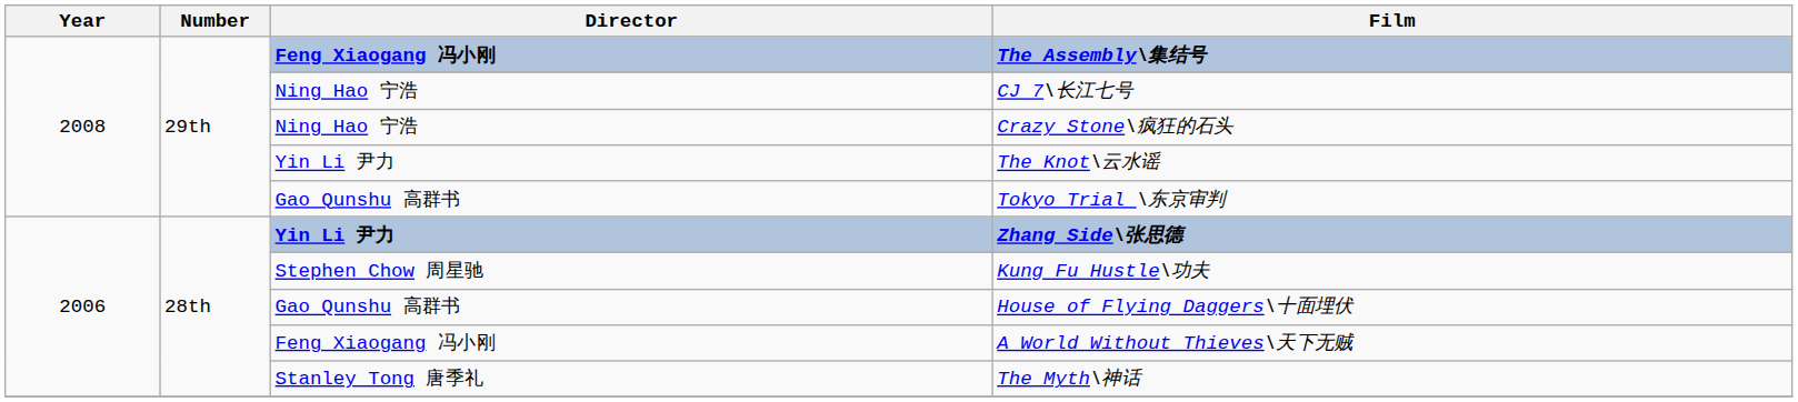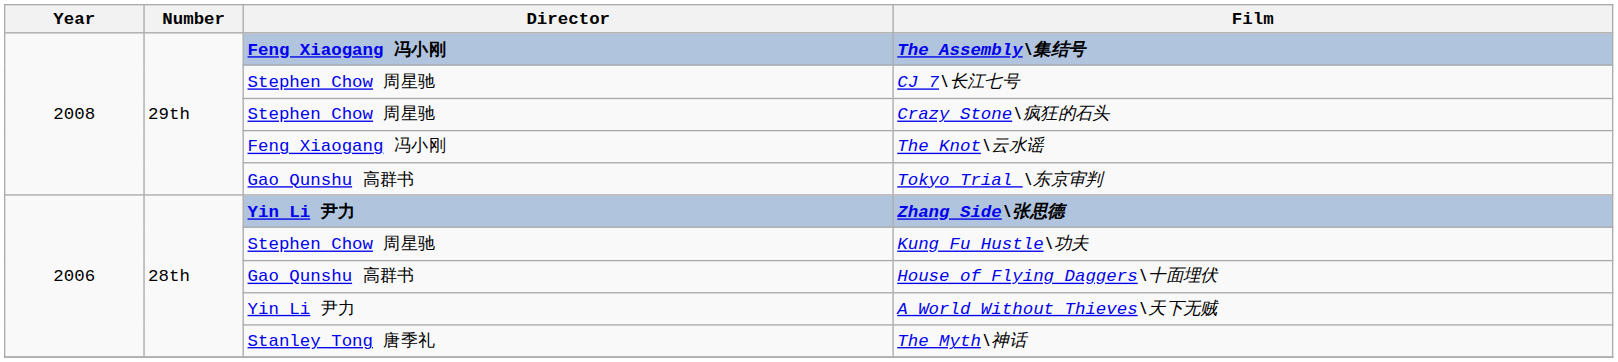 <table class="wikitable" width="95%" align="center">
 <tr>
 <th width="6%">Year</th>
 <th width="4%">Number</th>
 <th width="28%">Director</th>
 <th width="31%">Film</th>
 </tr>
 <tr>
 <td rowspan="5" style="text-align:center;">2008</td>
 <td rowspan="5">29th</td>
 <td style="background:#B0C4DE;"><strong><a href='#'>Feng Xiaogang</a> 冯小刚</strong></td>
 <td style="background:#B0C4DE;"><strong><em><a href='#'>The Assembly</a>\集结号</em></strong></td>
 </tr>
 <tr>
-<td><a href='#'>Ning Hao</a> 宁浩</td>
+<td><a href='#'>Stephen Chow</a> 周星驰</td>
 <td><em><a href='#'>CJ 7</a>\长江七号</em></td>
 </tr>
 <tr>
-<td><a href='#'>Ning Hao</a> 宁浩</td>
+<td><a href='#'>Stephen Chow</a> 周星驰</td>
 <td><em><a href='#'>Crazy Stone</a>\疯狂的石头</em></td>
 </tr>
 <tr>
-<td><a href='#'>Yin Li</a> 尹力</td>
+<td><a href='#'>Feng Xiaogang</a> 冯小刚</td>
 <td><em><a href='#'>The Knot</a>\云水谣</em></td>
 </tr>
 <tr>
 <td><a href='#'>Gao Qunshu</a> 高群书</td>
 <td><em><a href='#'>Tokyo Trial </a>\东京审判</em></td>
 </tr>
 <tr>
 <td rowspan="5" style="text-align:center;">2006</td>
 <td rowspan="5">28th</td>
 <td style="background:#B0C4DE;"><strong><a href='#'>Yin Li</a> 尹力 </strong></td>
 <td style="background:#B0C4DE;"><strong><em><a href='#'>Zhang Side</a>\张思德</em></strong></td>
 </tr>
 <tr>
 <td><a href='#'>Stephen Chow</a> 周星驰</td>
 <td><em><a href='#'>Kung Fu Hustle</a>\功夫</em></td>
 </tr>
 <tr>
 <td><a href='#'>Gao Qunshu</a> 高群书</td>
 <td><em><a href='#'>House of Flying Daggers</a>\十面埋伏</em></td>
 </tr>
 <tr>
-<td><a href='#'>Feng Xiaogang</a> 冯小刚</td>
+<td><a href='#'>Yin Li</a> 尹力</td>
 <td><em><a href='#'>A World Without Thieves</a>\天下无贼</em></td>
 </tr>
 <tr>
 <td><a href='#'>Stanley Tong</a> 唐季礼</td>
 <td><em><a href='#'>The Myth</a>\神话</em></td>
 </tr>
 <tr>
 </tr>
 </table>
